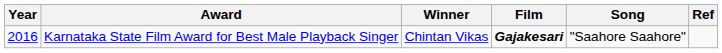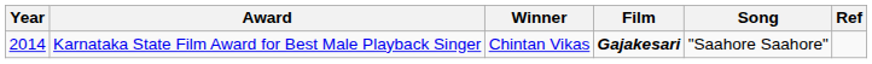 <table class="wikitable">
 <tr>
 <th>Year</th>
 <th>Award</th>
 <th>Winner</th>
 <th>Film</th>
 <th>Song</th>
 <th>Ref</th>
 </tr>
 <tr>
-<td style="text-align:left;"><a href='#'>2016</a></td>
+<td style="text-align:left;"><a href='#'>2014</a></td>
 <td style="text-align:left;"><a href='#'>Karnataka State Film Award for Best Male Playback Singer</a></td>
 <td><a href='#'>Chintan Vikas</a></td>
 <td style="text-align:left;"><strong><em>Gajakesari</em></strong></td>
 <td>"Saahore Saahore"</td>
 <td></td>
 </tr>
 </table>
